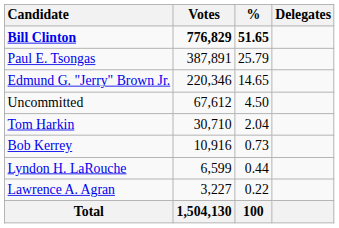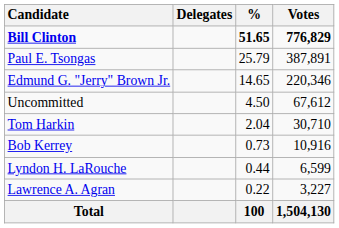 <table class="wikitable sortable plainrowheaders" style="text-align:right;">
 <tr>
 <th style="text-align:left;">Candidate</th>
+<th>Delegates</th>
+<th>%</th>
 <th>Votes</th>
-<th>%</th>
-<th>Delegates</th>
 </tr>
 <tr>
 <td style="text-align:left;"><strong><a href='#'>Bill Clinton</a></strong></td>
+<td style="text-align:center;"></td>
+<td><strong>51.65</strong></td>
 <td><strong>776,829</strong></td>
-<td><strong>51.65</strong></td>
-<td style="text-align:center;"></td>
 </tr>
 <tr>
 <td style="text-align:left;"><a href='#'>Paul E. Tsongas</a></td>
+<td style="text-align:center;"></td>
+<td>25.79</td>
 <td>387,891</td>
-<td>25.79</td>
-<td style="text-align:center;"></td>
 </tr>
 <tr>
 <td style="text-align:left;"><a href='#'>Edmund G. "Jerry" Brown Jr.</a></td>
+<td style="text-align:center;"></td>
+<td>14.65</td>
 <td>220,346</td>
-<td>14.65</td>
-<td style="text-align:center;"></td>
 </tr>
 <tr>
 <td style="text-align:left;">Uncommitted</td>
+<td style="text-align:center;"></td>
+<td>4.50</td>
 <td>67,612</td>
-<td>4.50</td>
-<td style="text-align:center;"></td>
 </tr>
 <tr>
 <td style="text-align:left;"><a href='#'>Tom Harkin</a> </td>
+<td style="text-align:center;"></td>
+<td>2.04</td>
 <td>30,710</td>
-<td>2.04</td>
-<td style="text-align:center;"></td>
 </tr>
 <tr>
 <td style="text-align:left;"><a href='#'>Bob Kerrey</a> </td>
+<td style="text-align:center;"></td>
+<td>0.73</td>
 <td>10,916</td>
-<td>0.73</td>
-<td style="text-align:center;"></td>
 </tr>
 <tr>
 <td style="text-align:left;"><a href='#'>Lyndon H. LaRouche</a></td>
+<td style="text-align:center;"></td>
+<td>0.44</td>
 <td>6,599</td>
-<td>0.44</td>
-<td style="text-align:center;"></td>
 </tr>
 <tr>
 <td style="text-align:left;"><a href='#'>Lawrence A. Agran</a></td>
+<td style="text-align:center;"></td>
+<td>0.22</td>
 <td>3,227</td>
-<td>0.22</td>
-<td style="text-align:center;"></td>
 </tr>
 <tr class="sortbottom">
 <th>Total</th>
+<th></th>
+<th>100</th>
 <th>1,504,130</th>
-<th>100</th>
-<th></th>
 </tr>
 </table>
